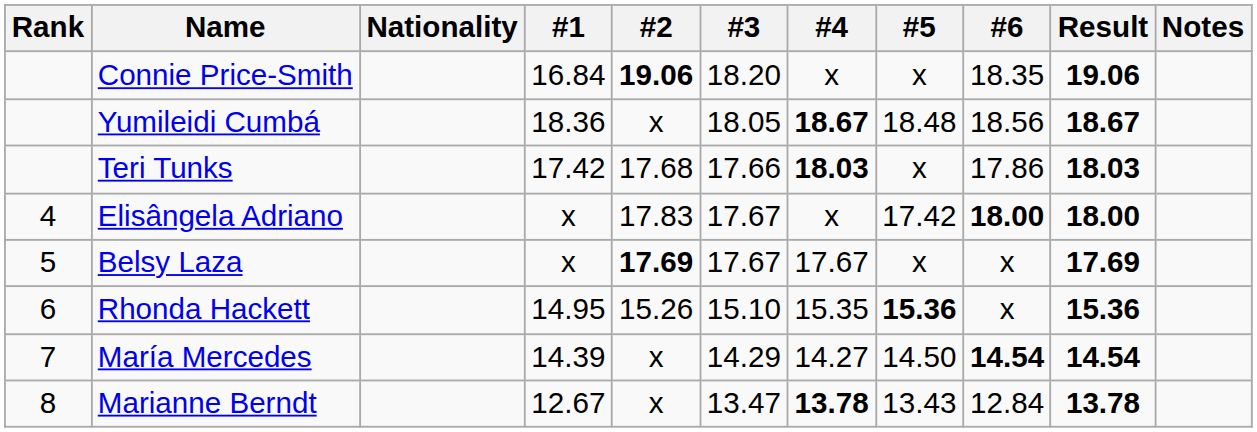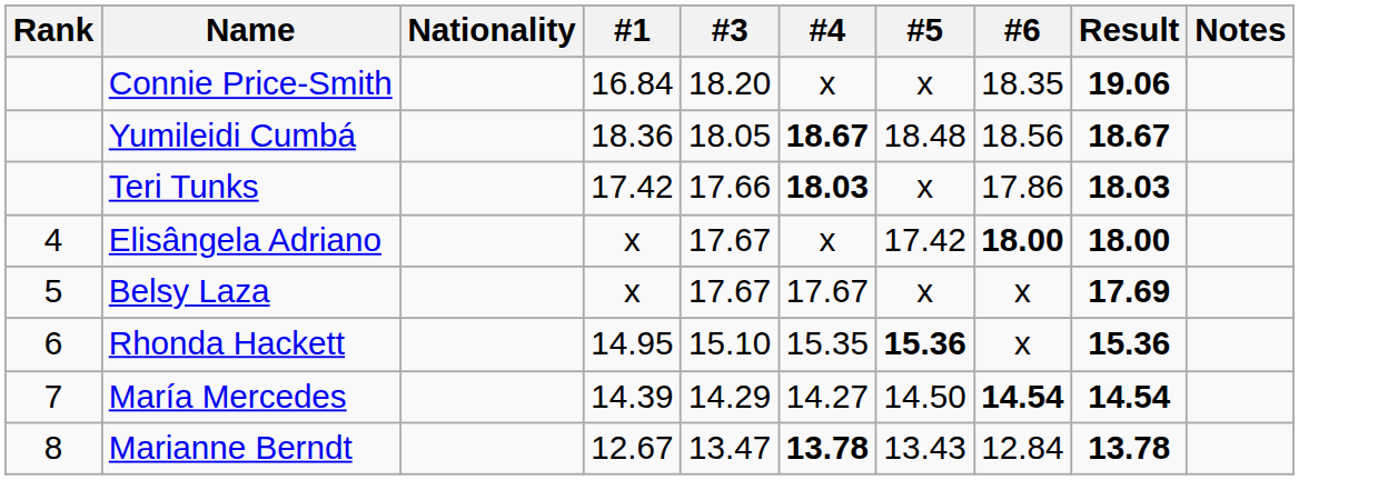 <table class="wikitable sortable" style="text-align:center">
 <tr>
 <th>Rank</th>
 <th>Name</th>
 <th>Nationality</th>
 <th>#1</th>
-<th>#2</th>
 <th>#3</th>
 <th>#4</th>
 <th>#5</th>
 <th>#6</th>
 <th>Result</th>
 <th>Notes</th>
 </tr>
 <tr>
 <td></td>
 <td align=left><a href='#'>Connie Price-Smith</a></td>
 <td align=left></td>
 <td>16.84</td>
-<td><strong>19.06</strong></td>
 <td>18.20</td>
 <td>x</td>
 <td>x</td>
 <td>18.35</td>
 <td><strong>19.06</strong></td>
 <td></td>
 </tr>
 <tr>
 <td></td>
 <td align=left><a href='#'>Yumileidi Cumbá</a></td>
 <td align=left></td>
 <td>18.36</td>
-<td>x</td>
 <td>18.05</td>
 <td><strong>18.67</strong></td>
 <td>18.48</td>
 <td>18.56</td>
 <td><strong>18.67</strong></td>
 <td></td>
 </tr>
 <tr>
 <td></td>
 <td align=left><a href='#'>Teri Tunks</a></td>
 <td align=left></td>
 <td>17.42</td>
-<td>17.68</td>
 <td>17.66</td>
 <td><strong>18.03</strong></td>
 <td>x</td>
 <td>17.86</td>
 <td><strong>18.03</strong></td>
 <td></td>
 </tr>
 <tr>
 <td>4</td>
 <td align=left><a href='#'>Elisângela Adriano</a></td>
 <td align=left></td>
 <td>x</td>
-<td>17.83</td>
 <td>17.67</td>
 <td>x</td>
 <td>17.42</td>
 <td><strong>18.00</strong></td>
 <td><strong>18.00</strong></td>
 <td></td>
 </tr>
 <tr>
 <td>5</td>
 <td align=left><a href='#'>Belsy Laza</a></td>
 <td align=left></td>
 <td>x</td>
-<td><strong>17.69</strong></td>
 <td>17.67</td>
 <td>17.67</td>
 <td>x</td>
 <td>x</td>
 <td><strong>17.69</strong></td>
 <td></td>
 </tr>
 <tr>
 <td>6</td>
 <td align=left><a href='#'>Rhonda Hackett</a></td>
 <td align=left></td>
 <td>14.95</td>
-<td>15.26</td>
 <td>15.10</td>
 <td>15.35</td>
 <td><strong>15.36</strong></td>
 <td>x</td>
 <td><strong>15.36</strong></td>
 <td></td>
 </tr>
 <tr>
 <td>7</td>
 <td align=left><a href='#'>María Mercedes</a></td>
 <td align=left></td>
 <td>14.39</td>
-<td>x</td>
 <td>14.29</td>
 <td>14.27</td>
 <td>14.50</td>
 <td><strong>14.54</strong></td>
 <td><strong>14.54</strong></td>
 <td></td>
 </tr>
 <tr>
 <td>8</td>
 <td align=left><a href='#'>Marianne Berndt</a></td>
 <td align=left></td>
 <td>12.67</td>
-<td>x</td>
 <td>13.47</td>
 <td><strong>13.78</strong></td>
 <td>13.43</td>
 <td>12.84</td>
 <td><strong>13.78</strong></td>
 <td></td>
 </tr>
 </table>
